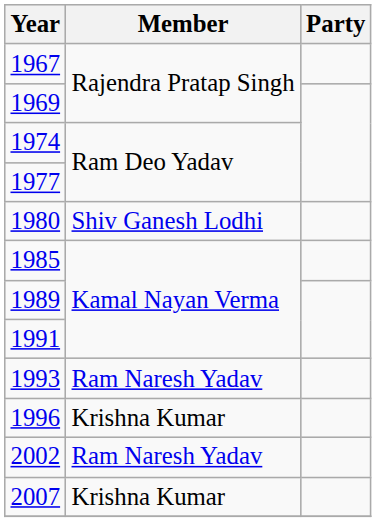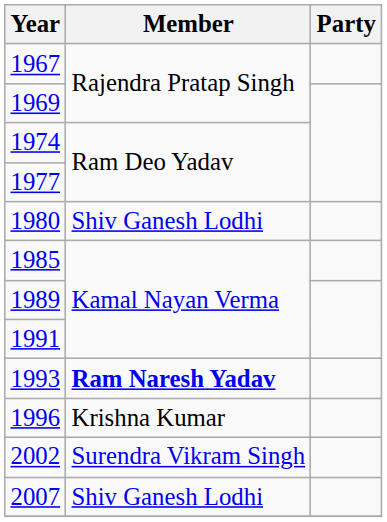 <table class="wikitable sortable">
 <tr>
 <th>Year</th>
 <th>Member</th>
 <th colspan=2>Party</th>
 </tr>
 <tr>
 <td><a href='#'>1967</a></td>
 <td rowspan=2>Rajendra Pratap Singh</td>
 <td></td>
 </tr>
 <tr>
 <td><a href='#'>1969</a></td>
 </tr>
 <tr>
 <td><a href='#'>1974</a></td>
 <td rowspan=2>Ram Deo Yadav</td>
 </tr>
 <tr>
 <td><a href='#'>1977</a></td>
 </tr>
 <tr>
 <td><a href='#'>1980</a></td>
 <td><a href='#'>Shiv Ganesh Lodhi</a></td>
 <td></td>
 </tr>
 <tr>
 <td><a href='#'>1985</a></td>
 <td rowspan=3><a href='#'>Kamal Nayan Verma</a></td>
 <td></td>
 </tr>
 <tr>
 <td><a href='#'>1989</a></td>
 </tr>
 <tr>
 <td><a href='#'>1991</a></td>
 </tr>
 <tr>
 <td><a href='#'>1993</a></td>
-<td><a href='#'>Ram Naresh Yadav</a></td>
+<td><strong><a href='#'>Ram Naresh Yadav</a></strong></td>
 <td></td>
 </tr>
 <tr>
 <td><a href='#'>1996</a></td>
 <td>Krishna Kumar</td>
 <td></td>
 </tr>
 <tr>
 <td><a href='#'>2002</a></td>
-<td><a href='#'>Ram Naresh Yadav</a></td>
+<td><a href='#'>Surendra Vikram Singh</a></td>
 </tr>
 <tr>
 <td><a href='#'>2007</a></td>
-<td>Krishna Kumar</td>
+<td><a href='#'>Shiv Ganesh Lodhi</a></td>
 <td></td>
 </tr>
 <tr>
 </tr>
 </table>
